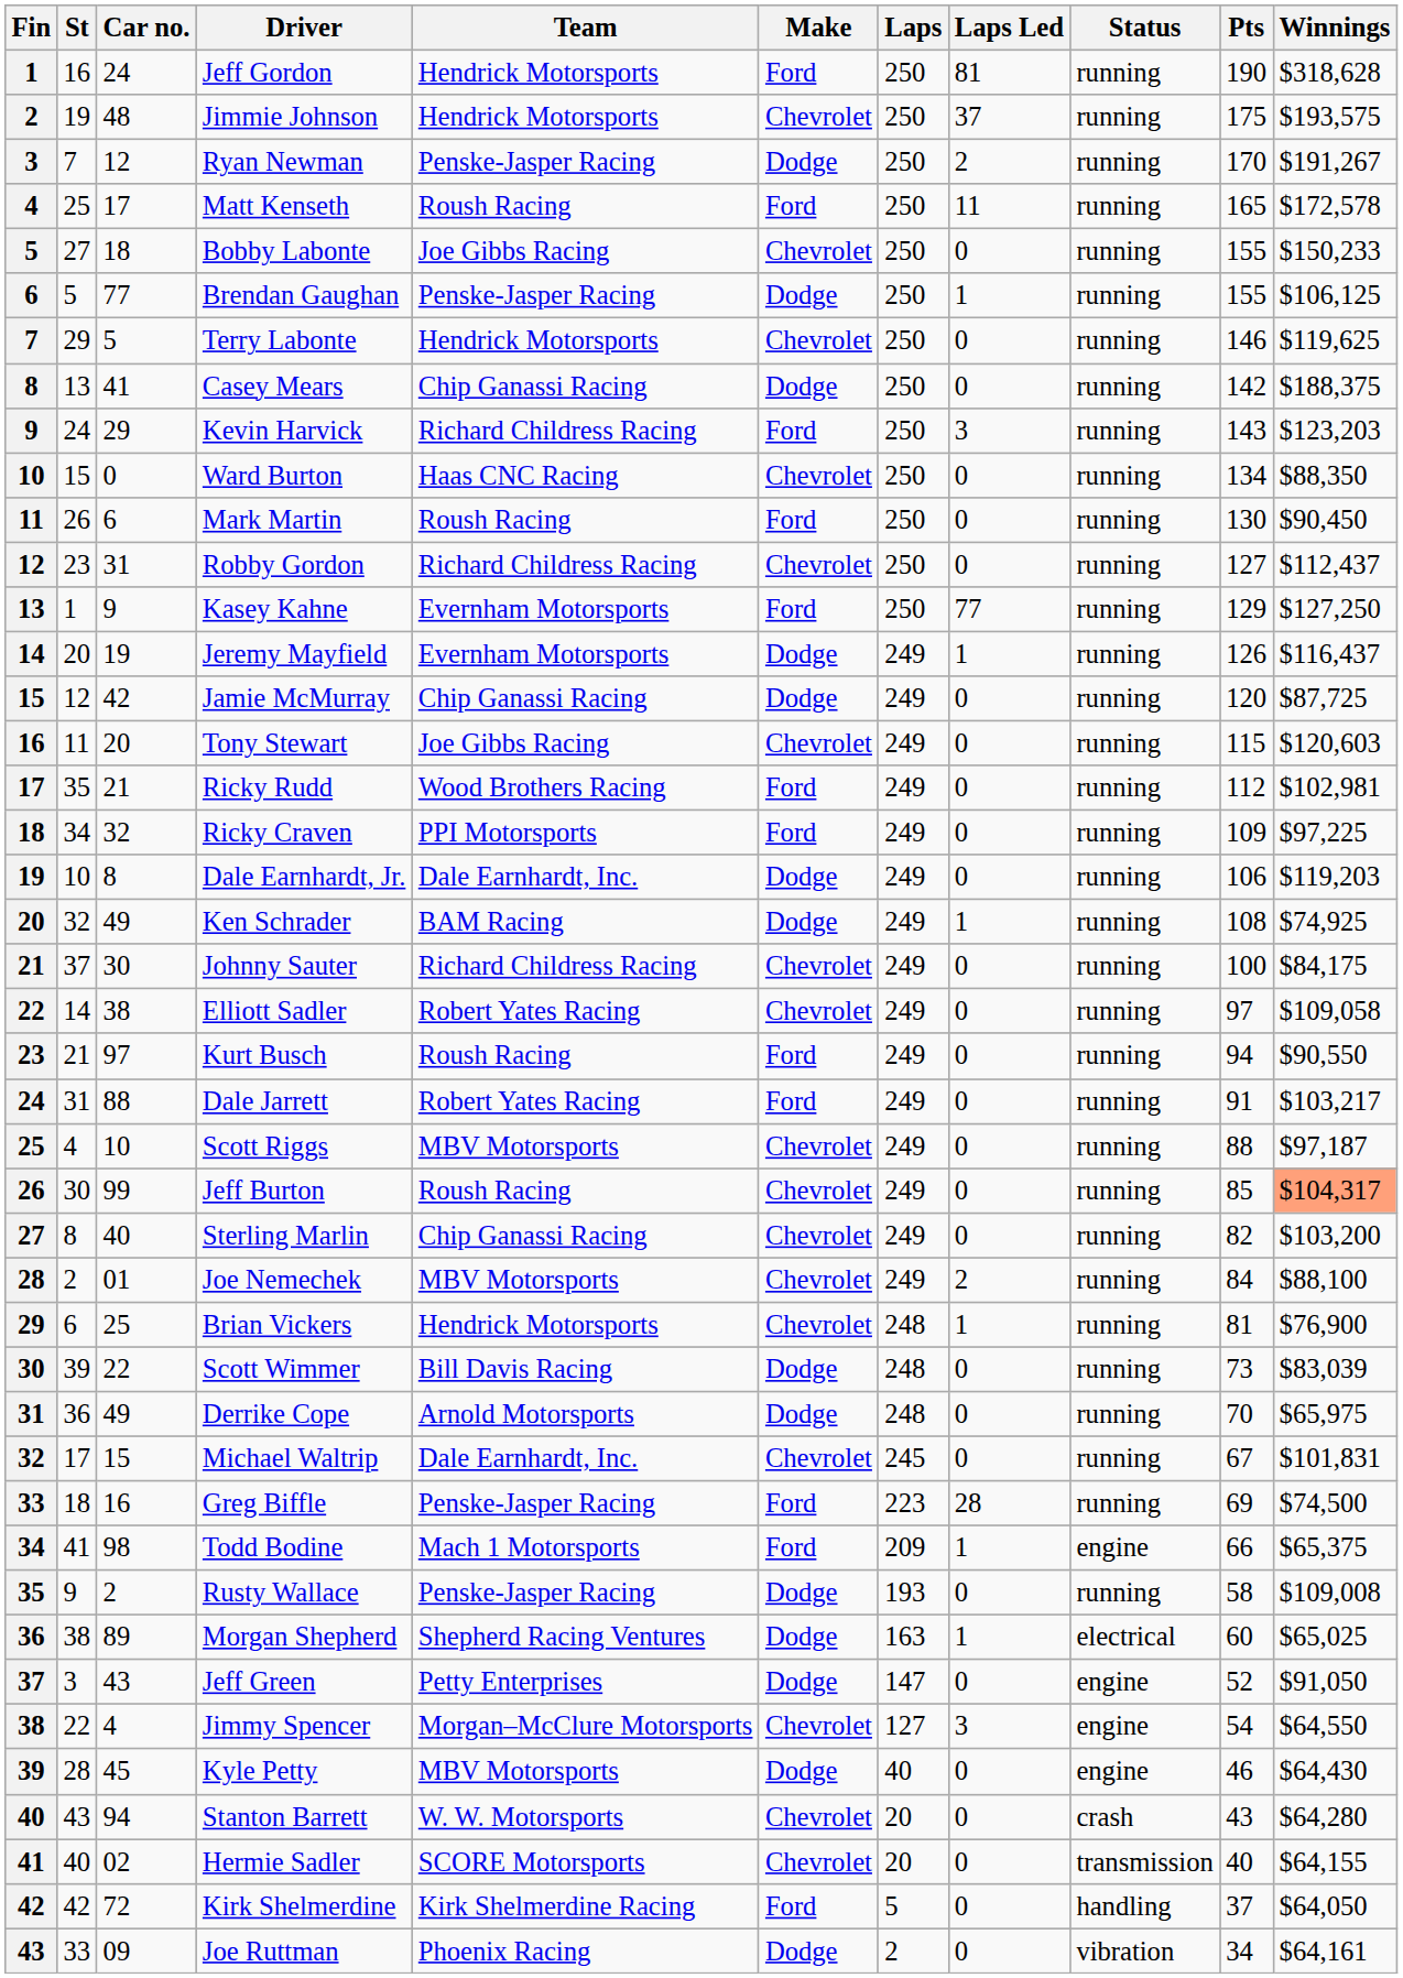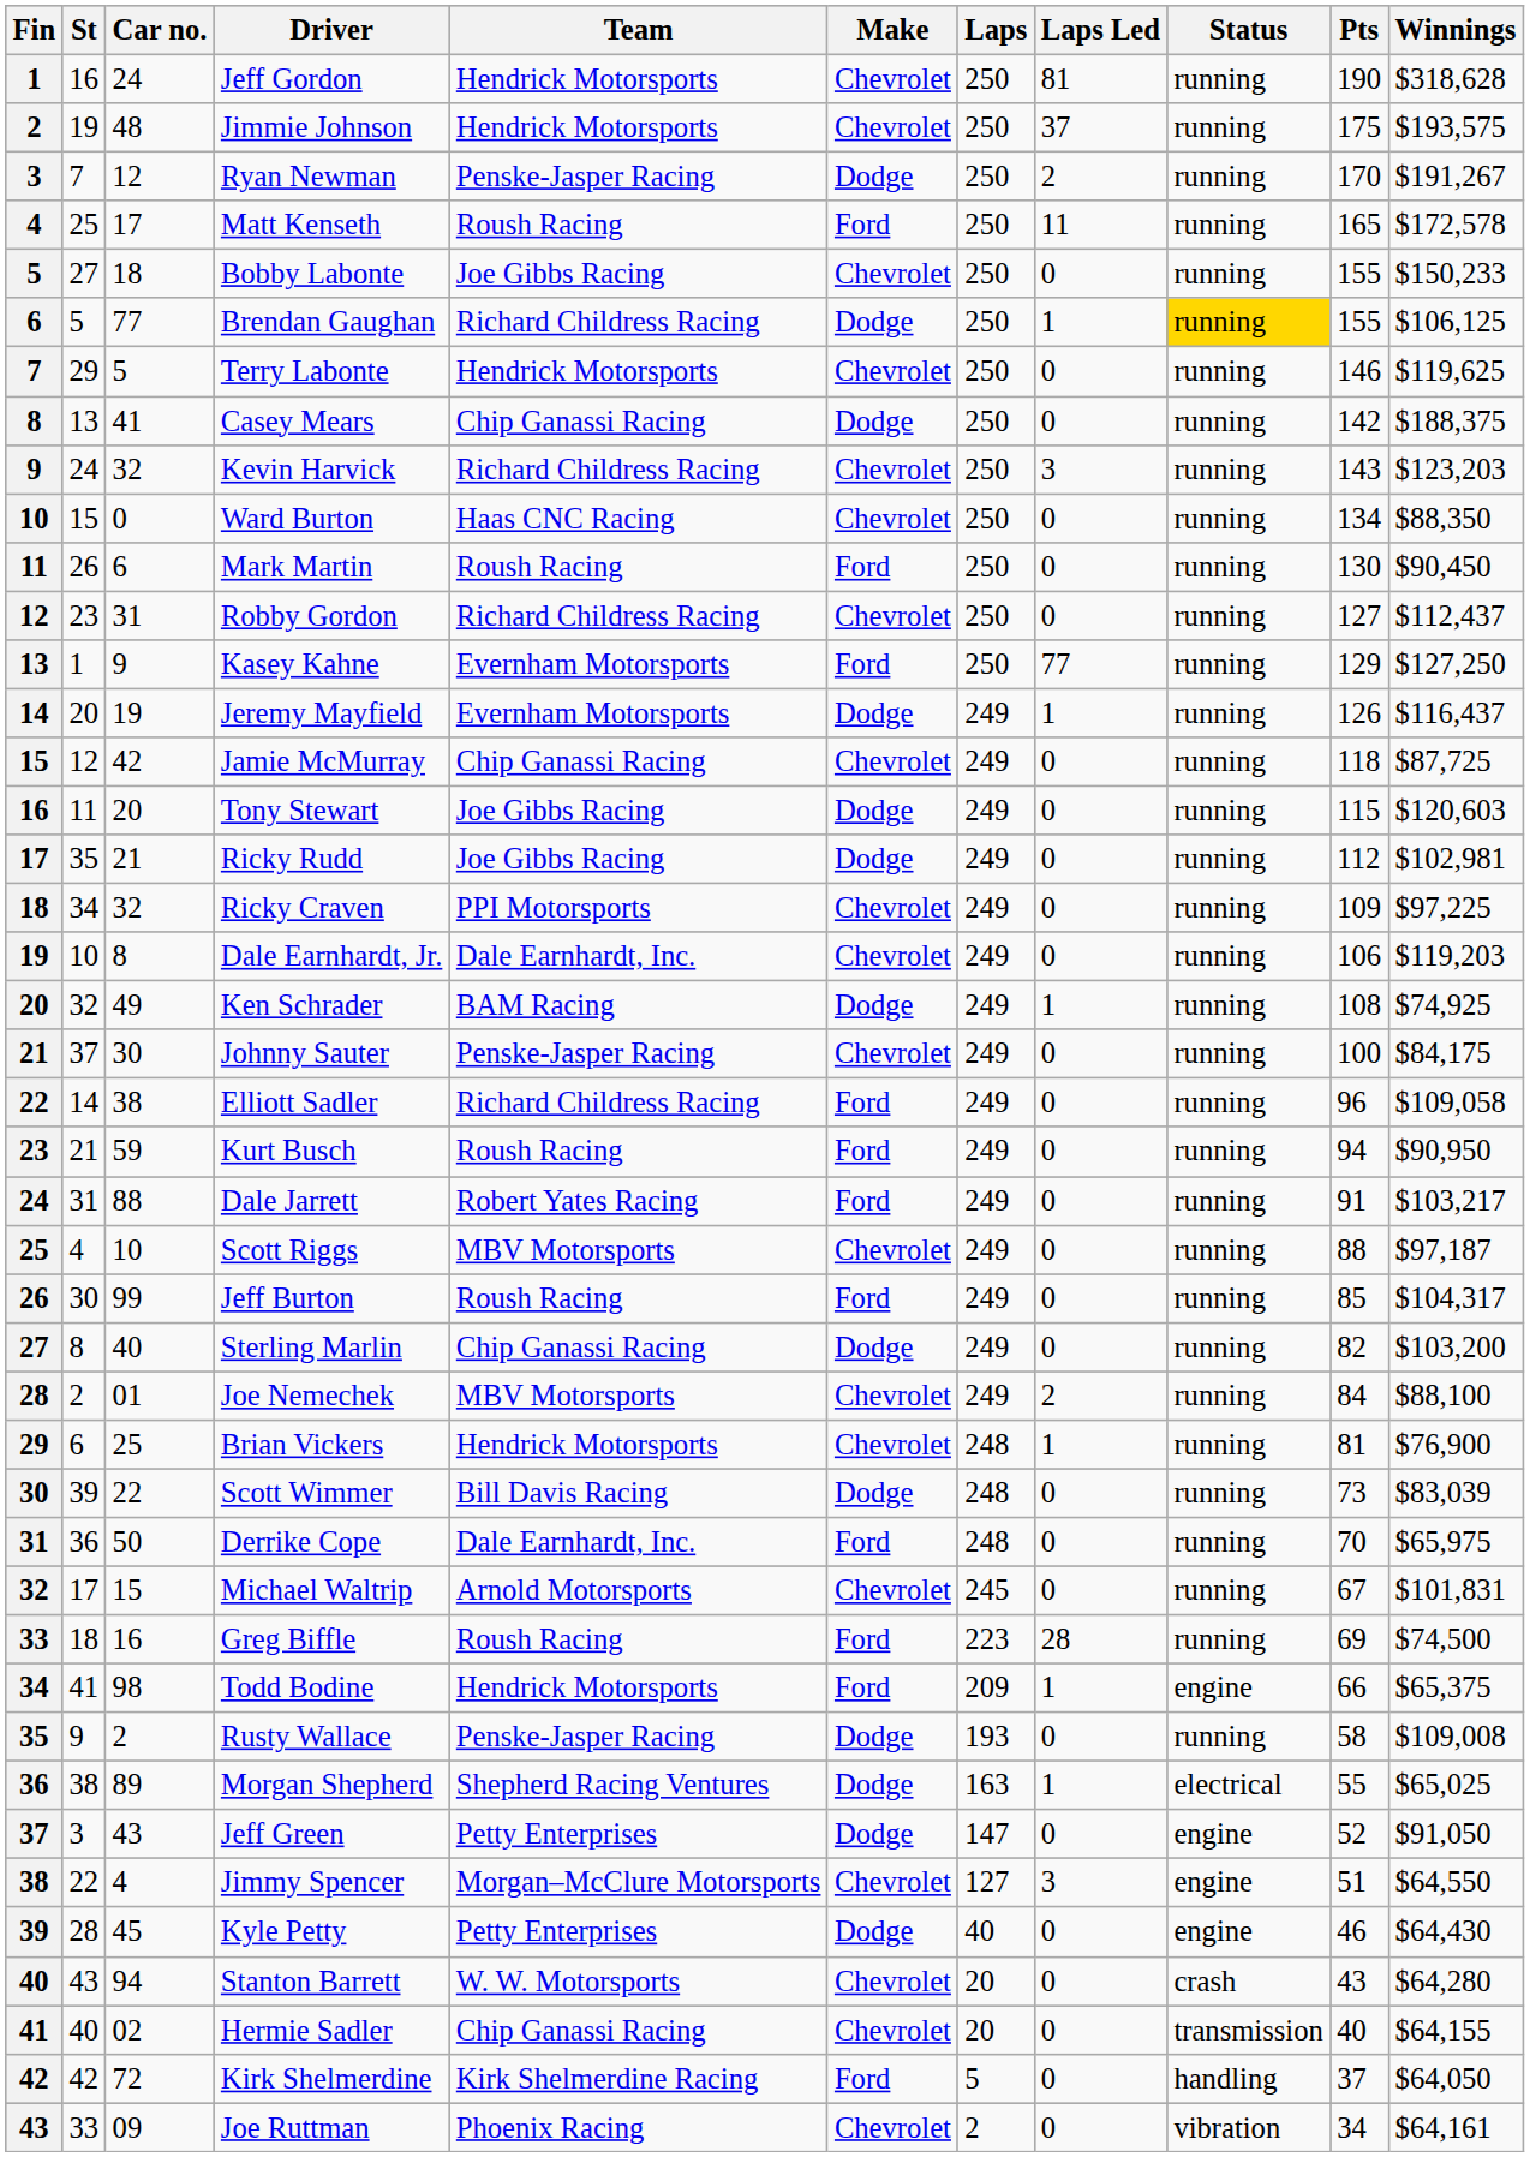 <table class="wikitable sortable" style="font-size:95%">
 <tr>
 <th>Fin</th>
 <th>St</th>
 <th>Car no.</th>
 <th>Driver</th>
 <th>Team</th>
 <th>Make</th>
 <th>Laps</th>
 <th>Laps Led</th>
 <th>Status</th>
 <th>Pts</th>
 <th>Winnings</th>
 </tr>
 <tr>
 <th>1</th>
 <td>16</td>
 <td>24</td>
 <td><a href='#'>Jeff Gordon</a></td>
 <td><a href='#'>Hendrick Motorsports</a></td>
-<td><a href='#'>Ford</a></td>
+<td><a href='#'>Chevrolet</a></td>
 <td>250</td>
 <td>81</td>
 <td>running</td>
 <td>190</td>
 <td>$318,628</td>
 </tr>
 <tr>
 <th>2</th>
 <td>19</td>
 <td>48</td>
 <td><a href='#'>Jimmie Johnson</a></td>
 <td><a href='#'>Hendrick Motorsports</a></td>
 <td><a href='#'>Chevrolet</a></td>
 <td>250</td>
 <td>37</td>
 <td>running</td>
 <td>175</td>
 <td>$193,575</td>
 </tr>
 <tr>
 <th>3</th>
 <td>7</td>
 <td>12</td>
 <td><a href='#'>Ryan Newman</a></td>
 <td><a href='#'>Penske-Jasper Racing</a></td>
 <td><a href='#'>Dodge</a></td>
 <td>250</td>
 <td>2</td>
 <td>running</td>
 <td>170</td>
 <td>$191,267</td>
 </tr>
 <tr>
 <th>4</th>
 <td>25</td>
 <td>17</td>
 <td><a href='#'>Matt Kenseth</a></td>
 <td><a href='#'>Roush Racing</a></td>
 <td><a href='#'>Ford</a></td>
 <td>250</td>
 <td>11</td>
 <td>running</td>
 <td>165</td>
 <td>$172,578</td>
 </tr>
 <tr>
 <th>5</th>
 <td>27</td>
 <td>18</td>
 <td><a href='#'>Bobby Labonte</a></td>
 <td><a href='#'>Joe Gibbs Racing</a></td>
 <td><a href='#'>Chevrolet</a></td>
 <td>250</td>
 <td>0</td>
 <td>running</td>
 <td>155</td>
 <td>$150,233</td>
 </tr>
 <tr>
 <th>6</th>
 <td>5</td>
 <td>77</td>
 <td><a href='#'>Brendan Gaughan</a></td>
-<td><a href='#'>Penske-Jasper Racing</a></td>
+<td><a href='#'>Richard Childress Racing</a></td>
 <td><a href='#'>Dodge</a></td>
 <td>250</td>
 <td>1</td>
-<td>running</td>
+<td style="background: gold;">running</td>
 <td>155</td>
 <td>$106,125</td>
 </tr>
 <tr>
 <th>7</th>
 <td>29</td>
 <td>5</td>
 <td><a href='#'>Terry Labonte</a></td>
 <td><a href='#'>Hendrick Motorsports</a></td>
 <td><a href='#'>Chevrolet</a></td>
 <td>250</td>
 <td>0</td>
 <td>running</td>
 <td>146</td>
 <td>$119,625</td>
 </tr>
 <tr>
 <th>8</th>
 <td>13</td>
 <td>41</td>
 <td><a href='#'>Casey Mears</a></td>
 <td><a href='#'>Chip Ganassi Racing</a></td>
 <td><a href='#'>Dodge</a></td>
 <td>250</td>
 <td>0</td>
 <td>running</td>
 <td>142</td>
 <td>$188,375</td>
 </tr>
 <tr>
 <th>9</th>
 <td>24</td>
-<td>29</td>
+<td>32</td>
 <td><a href='#'>Kevin Harvick</a></td>
 <td><a href='#'>Richard Childress Racing</a></td>
-<td><a href='#'>Ford</a></td>
+<td><a href='#'>Chevrolet</a></td>
 <td>250</td>
 <td>3</td>
 <td>running</td>
 <td>143</td>
 <td>$123,203</td>
 </tr>
 <tr>
 <th>10</th>
 <td>15</td>
 <td>0</td>
 <td><a href='#'>Ward Burton</a></td>
 <td><a href='#'>Haas CNC Racing</a></td>
 <td><a href='#'>Chevrolet</a></td>
 <td>250</td>
 <td>0</td>
 <td>running</td>
 <td>134</td>
 <td>$88,350</td>
 </tr>
 <tr>
 <th>11</th>
 <td>26</td>
 <td>6</td>
 <td><a href='#'>Mark Martin</a></td>
 <td><a href='#'>Roush Racing</a></td>
 <td><a href='#'>Ford</a></td>
 <td>250</td>
 <td>0</td>
 <td>running</td>
 <td>130</td>
 <td>$90,450</td>
 </tr>
 <tr>
 <th>12</th>
 <td>23</td>
 <td>31</td>
 <td><a href='#'>Robby Gordon</a></td>
 <td><a href='#'>Richard Childress Racing</a></td>
 <td><a href='#'>Chevrolet</a></td>
 <td>250</td>
 <td>0</td>
 <td>running</td>
 <td>127</td>
 <td>$112,437</td>
 </tr>
 <tr>
 <th>13</th>
 <td>1</td>
 <td>9</td>
 <td><a href='#'>Kasey Kahne</a></td>
 <td><a href='#'>Evernham Motorsports</a></td>
 <td><a href='#'>Ford</a></td>
 <td>250</td>
 <td>77</td>
 <td>running</td>
 <td>129</td>
 <td>$127,250</td>
 </tr>
 <tr>
 <th>14</th>
 <td>20</td>
 <td>19</td>
 <td><a href='#'>Jeremy Mayfield</a></td>
 <td><a href='#'>Evernham Motorsports</a></td>
 <td><a href='#'>Dodge</a></td>
 <td>249</td>
 <td>1</td>
 <td>running</td>
 <td>126</td>
 <td>$116,437</td>
 </tr>
 <tr>
 <th>15</th>
 <td>12</td>
 <td>42</td>
 <td><a href='#'>Jamie McMurray</a></td>
 <td><a href='#'>Chip Ganassi Racing</a></td>
-<td><a href='#'>Dodge</a></td>
+<td><a href='#'>Chevrolet</a></td>
 <td>249</td>
 <td>0</td>
 <td>running</td>
-<td>120</td>
+<td>118</td>
 <td>$87,725</td>
 </tr>
 <tr>
 <th>16</th>
 <td>11</td>
 <td>20</td>
 <td><a href='#'>Tony Stewart</a></td>
 <td><a href='#'>Joe Gibbs Racing</a></td>
-<td><a href='#'>Chevrolet</a></td>
+<td><a href='#'>Dodge</a></td>
 <td>249</td>
 <td>0</td>
 <td>running</td>
 <td>115</td>
 <td>$120,603</td>
 </tr>
 <tr>
 <th>17</th>
 <td>35</td>
 <td>21</td>
 <td><a href='#'>Ricky Rudd</a></td>
-<td><a href='#'>Wood Brothers Racing</a></td>
-<td><a href='#'>Ford</a></td>
+<td><a href='#'>Joe Gibbs Racing</a></td>
+<td><a href='#'>Dodge</a></td>
 <td>249</td>
 <td>0</td>
 <td>running</td>
 <td>112</td>
 <td>$102,981</td>
 </tr>
 <tr>
 <th>18</th>
 <td>34</td>
 <td>32</td>
 <td><a href='#'>Ricky Craven</a></td>
 <td><a href='#'>PPI Motorsports</a></td>
-<td><a href='#'>Ford</a></td>
+<td><a href='#'>Chevrolet</a></td>
 <td>249</td>
 <td>0</td>
 <td>running</td>
 <td>109</td>
 <td>$97,225</td>
 </tr>
 <tr>
 <th>19</th>
 <td>10</td>
 <td>8</td>
 <td><a href='#'>Dale Earnhardt, Jr.</a></td>
 <td><a href='#'>Dale Earnhardt, Inc.</a></td>
-<td><a href='#'>Dodge</a></td>
+<td><a href='#'>Chevrolet</a></td>
 <td>249</td>
 <td>0</td>
 <td>running</td>
 <td>106</td>
 <td>$119,203</td>
 </tr>
 <tr>
 <th>20</th>
 <td>32</td>
 <td>49</td>
 <td><a href='#'>Ken Schrader</a></td>
 <td><a href='#'>BAM Racing</a></td>
 <td><a href='#'>Dodge</a></td>
 <td>249</td>
 <td>1</td>
 <td>running</td>
 <td>108</td>
 <td>$74,925</td>
 </tr>
 <tr>
 <th>21</th>
 <td>37</td>
 <td>30</td>
 <td><a href='#'>Johnny Sauter</a></td>
-<td><a href='#'>Richard Childress Racing</a></td>
+<td><a href='#'>Penske-Jasper Racing</a></td>
 <td><a href='#'>Chevrolet</a></td>
 <td>249</td>
 <td>0</td>
 <td>running</td>
 <td>100</td>
 <td>$84,175</td>
 </tr>
 <tr>
 <th>22</th>
 <td>14</td>
 <td>38</td>
 <td><a href='#'>Elliott Sadler</a></td>
-<td><a href='#'>Robert Yates Racing</a></td>
-<td><a href='#'>Chevrolet</a></td>
+<td><a href='#'>Richard Childress Racing</a></td>
+<td><a href='#'>Ford</a></td>
 <td>249</td>
 <td>0</td>
 <td>running</td>
-<td>97</td>
+<td>96</td>
 <td>$109,058</td>
 </tr>
 <tr>
 <th>23</th>
 <td>21</td>
-<td>97</td>
+<td>59</td>
 <td><a href='#'>Kurt Busch</a></td>
 <td><a href='#'>Roush Racing</a></td>
 <td><a href='#'>Ford</a></td>
 <td>249</td>
 <td>0</td>
 <td>running</td>
 <td>94</td>
-<td>$90,550</td>
+<td>$90,950</td>
 </tr>
 <tr>
 <th>24</th>
 <td>31</td>
 <td>88</td>
 <td><a href='#'>Dale Jarrett</a></td>
 <td><a href='#'>Robert Yates Racing</a></td>
 <td><a href='#'>Ford</a></td>
 <td>249</td>
 <td>0</td>
 <td>running</td>
 <td>91</td>
 <td>$103,217</td>
 </tr>
 <tr>
 <th>25</th>
 <td>4</td>
 <td>10</td>
 <td><a href='#'>Scott Riggs</a></td>
 <td><a href='#'>MBV Motorsports</a></td>
 <td><a href='#'>Chevrolet</a></td>
 <td>249</td>
 <td>0</td>
 <td>running</td>
 <td>88</td>
 <td>$97,187</td>
 </tr>
 <tr>
 <th>26</th>
 <td>30</td>
 <td>99</td>
 <td><a href='#'>Jeff Burton</a></td>
 <td><a href='#'>Roush Racing</a></td>
-<td><a href='#'>Chevrolet</a></td>
+<td><a href='#'>Ford</a></td>
 <td>249</td>
 <td>0</td>
 <td>running</td>
 <td>85</td>
-<td style="background: lightsalmon;">$104,317</td>
+<td>$104,317</td>
 </tr>
 <tr>
 <th>27</th>
 <td>8</td>
 <td>40</td>
 <td><a href='#'>Sterling Marlin</a></td>
 <td><a href='#'>Chip Ganassi Racing</a></td>
-<td><a href='#'>Chevrolet</a></td>
+<td><a href='#'>Dodge</a></td>
 <td>249</td>
 <td>0</td>
 <td>running</td>
 <td>82</td>
 <td>$103,200</td>
 </tr>
 <tr>
 <th>28</th>
 <td>2</td>
 <td>01</td>
 <td><a href='#'>Joe Nemechek</a></td>
 <td><a href='#'>MBV Motorsports</a></td>
 <td><a href='#'>Chevrolet</a></td>
 <td>249</td>
 <td>2</td>
 <td>running</td>
 <td>84</td>
 <td>$88,100</td>
 </tr>
 <tr>
 <th>29</th>
 <td>6</td>
 <td>25</td>
 <td><a href='#'>Brian Vickers</a></td>
 <td><a href='#'>Hendrick Motorsports</a></td>
 <td><a href='#'>Chevrolet</a></td>
 <td>248</td>
 <td>1</td>
 <td>running</td>
 <td>81</td>
 <td>$76,900</td>
 </tr>
 <tr>
 <th>30</th>
 <td>39</td>
 <td>22</td>
 <td><a href='#'>Scott Wimmer</a></td>
 <td><a href='#'>Bill Davis Racing</a></td>
 <td><a href='#'>Dodge</a></td>
 <td>248</td>
 <td>0</td>
 <td>running</td>
 <td>73</td>
 <td>$83,039</td>
 </tr>
 <tr>
 <th>31</th>
 <td>36</td>
-<td>49</td>
+<td>50</td>
 <td><a href='#'>Derrike Cope</a></td>
-<td><a href='#'>Arnold Motorsports</a></td>
-<td><a href='#'>Dodge</a></td>
+<td><a href='#'>Dale Earnhardt, Inc.</a></td>
+<td><a href='#'>Ford</a></td>
 <td>248</td>
 <td>0</td>
 <td>running</td>
 <td>70</td>
 <td>$65,975</td>
 </tr>
 <tr>
 <th>32</th>
 <td>17</td>
 <td>15</td>
 <td><a href='#'>Michael Waltrip</a></td>
-<td><a href='#'>Dale Earnhardt, Inc.</a></td>
+<td><a href='#'>Arnold Motorsports</a></td>
 <td><a href='#'>Chevrolet</a></td>
 <td>245</td>
 <td>0</td>
 <td>running</td>
 <td>67</td>
 <td>$101,831</td>
 </tr>
 <tr>
 <th>33</th>
 <td>18</td>
 <td>16</td>
 <td><a href='#'>Greg Biffle</a></td>
-<td><a href='#'>Penske-Jasper Racing</a></td>
+<td><a href='#'>Roush Racing</a></td>
 <td><a href='#'>Ford</a></td>
 <td>223</td>
 <td>28</td>
 <td>running</td>
 <td>69</td>
 <td>$74,500</td>
 </tr>
 <tr>
 <th>34</th>
 <td>41</td>
 <td>98</td>
 <td><a href='#'>Todd Bodine</a></td>
-<td><a href='#'>Mach 1 Motorsports</a></td>
+<td><a href='#'>Hendrick Motorsports</a></td>
 <td><a href='#'>Ford</a></td>
 <td>209</td>
 <td>1</td>
 <td>engine</td>
 <td>66</td>
 <td>$65,375</td>
 </tr>
 <tr>
 <th>35</th>
 <td>9</td>
 <td>2</td>
 <td><a href='#'>Rusty Wallace</a></td>
 <td><a href='#'>Penske-Jasper Racing</a></td>
 <td><a href='#'>Dodge</a></td>
 <td>193</td>
 <td>0</td>
 <td>running</td>
 <td>58</td>
 <td>$109,008</td>
 </tr>
 <tr>
 <th>36</th>
 <td>38</td>
 <td>89</td>
 <td><a href='#'>Morgan Shepherd</a></td>
 <td><a href='#'>Shepherd Racing Ventures</a></td>
 <td><a href='#'>Dodge</a></td>
 <td>163</td>
 <td>1</td>
 <td>electrical</td>
-<td>60</td>
+<td>55</td>
 <td>$65,025</td>
 </tr>
 <tr>
 <th>37</th>
 <td>3</td>
 <td>43</td>
 <td><a href='#'>Jeff Green</a></td>
 <td><a href='#'>Petty Enterprises</a></td>
 <td><a href='#'>Dodge</a></td>
 <td>147</td>
 <td>0</td>
 <td>engine</td>
 <td>52</td>
 <td>$91,050</td>
 </tr>
 <tr>
 <th>38</th>
 <td>22</td>
 <td>4</td>
 <td><a href='#'>Jimmy Spencer</a></td>
 <td><a href='#'>Morgan–McClure Motorsports</a></td>
 <td><a href='#'>Chevrolet</a></td>
 <td>127</td>
 <td>3</td>
 <td>engine</td>
-<td>54</td>
+<td>51</td>
 <td>$64,550</td>
 </tr>
 <tr>
 <th>39</th>
 <td>28</td>
 <td>45</td>
 <td><a href='#'>Kyle Petty</a></td>
-<td><a href='#'>MBV Motorsports</a></td>
+<td><a href='#'>Petty Enterprises</a></td>
 <td><a href='#'>Dodge</a></td>
 <td>40</td>
 <td>0</td>
 <td>engine</td>
 <td>46</td>
 <td>$64,430</td>
 </tr>
 <tr>
 <th>40</th>
 <td>43</td>
 <td>94</td>
 <td><a href='#'>Stanton Barrett</a></td>
 <td><a href='#'>W. W. Motorsports</a></td>
 <td><a href='#'>Chevrolet</a></td>
 <td>20</td>
 <td>0</td>
 <td>crash</td>
 <td>43</td>
 <td>$64,280</td>
 </tr>
 <tr>
 <th>41</th>
 <td>40</td>
 <td>02</td>
 <td><a href='#'>Hermie Sadler</a></td>
-<td><a href='#'>SCORE Motorsports</a></td>
+<td><a href='#'>Chip Ganassi Racing</a></td>
 <td><a href='#'>Chevrolet</a></td>
 <td>20</td>
 <td>0</td>
 <td>transmission</td>
 <td>40</td>
 <td>$64,155</td>
 </tr>
 <tr>
 <th>42</th>
 <td>42</td>
 <td>72</td>
 <td><a href='#'>Kirk Shelmerdine</a></td>
 <td><a href='#'>Kirk Shelmerdine Racing</a></td>
 <td><a href='#'>Ford</a></td>
 <td>5</td>
 <td>0</td>
 <td>handling</td>
 <td>37</td>
 <td>$64,050</td>
 </tr>
 <tr>
 <th>43</th>
 <td>33</td>
 <td>09</td>
 <td><a href='#'>Joe Ruttman</a></td>
 <td><a href='#'>Phoenix Racing</a></td>
-<td><a href='#'>Dodge</a></td>
+<td><a href='#'>Chevrolet</a></td>
 <td>2</td>
 <td>0</td>
 <td>vibration</td>
 <td>34</td>
 <td>$64,161</td>
 </tr>
 </table>
